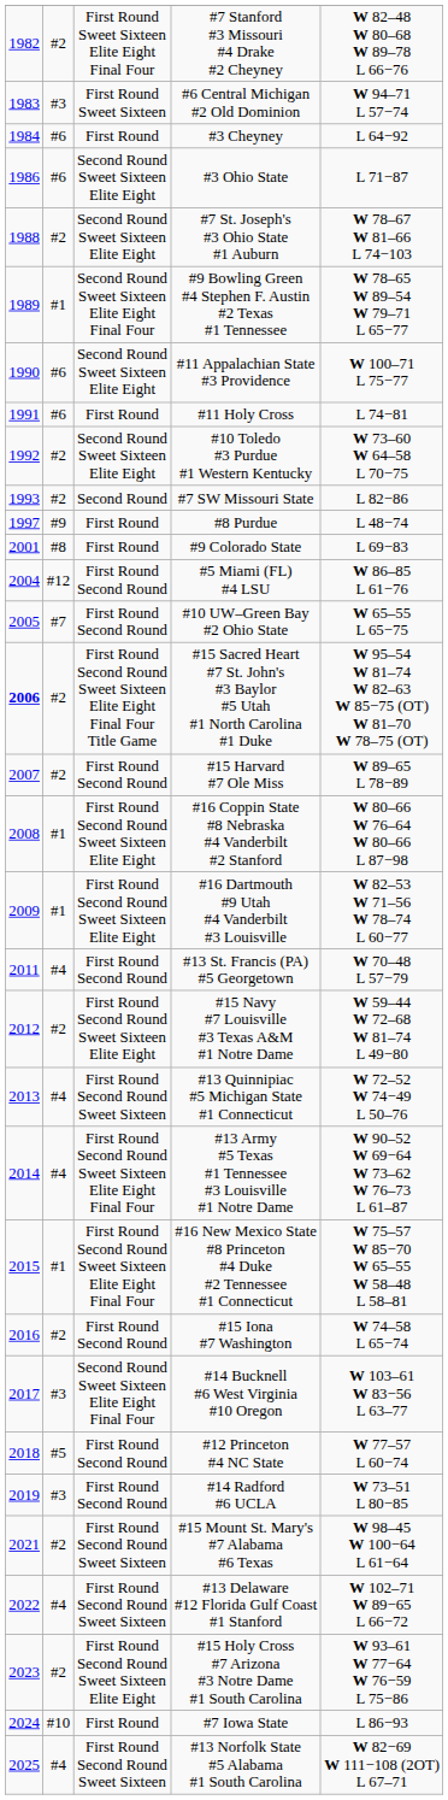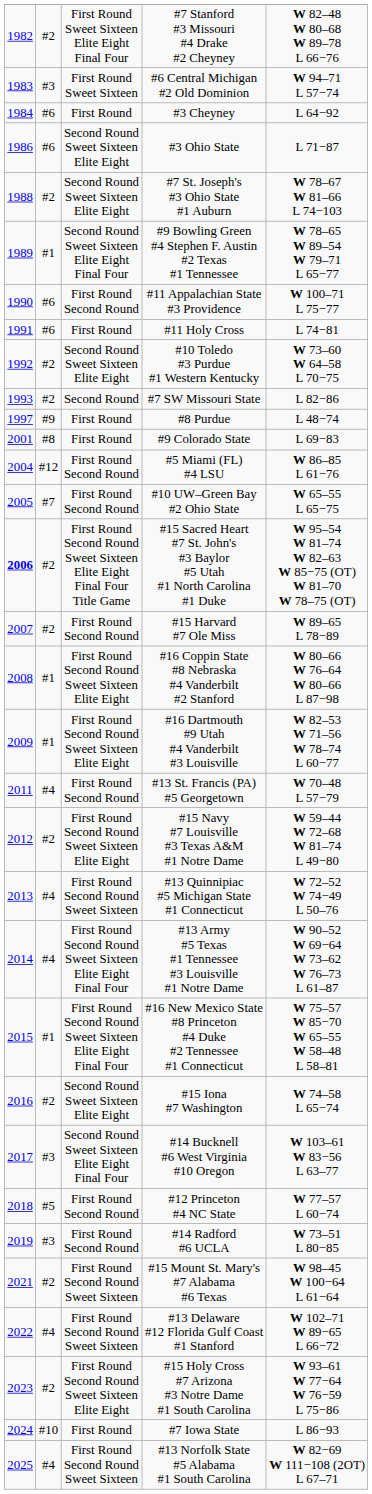 <table class="wikitable" style="text-align:center">
 <tr>
 </tr>
 <tr>
 <td rowspan=1><a href='#'>1982</a></td>
 <td>#2</td>
 <td>First Round<br>Sweet Sixteen<br>Elite Eight<br>Final Four</td>
 <td>#7 Stanford<br>#3 Missouri<br>#4 Drake<br>#2 Cheyney</td>
 <td><strong>W</strong> 82–48<br><strong>W</strong> 80–68<br><strong>W</strong> 89–78<br>L 66−76</td>
 </tr>
 <tr style="text-align:center;">
 <td rowspan=1><a href='#'>1983</a></td>
 <td>#3</td>
 <td>First Round<br>Sweet Sixteen</td>
 <td>#6 Central Michigan<br>#2 Old Dominion</td>
 <td><strong>W</strong> 94–71<br>L 57−74</td>
 </tr>
 <tr style="text-align:center;">
 <td rowspan=1><a href='#'>1984</a></td>
 <td>#6</td>
 <td>First Round</td>
 <td>#3 Cheyney</td>
 <td>L 64−92</td>
 </tr>
 <tr style="text-align:center;">
 <td rowspan=1><a href='#'>1986</a></td>
 <td>#6</td>
 <td>Second Round<br>Sweet Sixteen<br>Elite Eight</td>
 <td>#3 Ohio State</td>
 <td>L 71−87</td>
 </tr>
 <tr style="text-align:center;">
 <td rowspan=1><a href='#'>1988</a></td>
 <td>#2</td>
 <td>Second Round<br>Sweet Sixteen<br>Elite Eight</td>
 <td>#7 St. Joseph's<br>#3 Ohio State<br>#1 Auburn</td>
 <td><strong>W</strong> 78–67<br><strong>W</strong> 81–66<br>L 74−103</td>
 </tr>
 <tr style="text-align:center;">
 <td rowspan=1><a href='#'>1989</a></td>
 <td>#1</td>
 <td>Second Round<br>Sweet Sixteen<br>Elite Eight<br>Final Four</td>
 <td>#9 Bowling Green<br>#4 Stephen F. Austin<br>#2 Texas<br>#1 Tennessee</td>
 <td><strong>W</strong> 78–65<br><strong>W</strong> 89–54<br><strong>W</strong> 79–71<br>L 65−77</td>
 </tr>
 <tr style="text-align:center;">
 <td rowspan=1><a href='#'>1990</a></td>
 <td>#6</td>
-<td>Second Round<br>Sweet Sixteen<br>Elite Eight</td>
+<td>First Round<br>Second Round</td>
 <td>#11 Appalachian State<br>#3 Providence</td>
 <td><strong>W</strong> 100–71<br>L 75−77</td>
 </tr>
 <tr style="text-align:center;">
 <td rowspan=1><a href='#'>1991</a></td>
 <td>#6</td>
 <td>First Round</td>
 <td>#11 Holy Cross</td>
 <td>L 74−81</td>
 </tr>
 <tr style="text-align:center;">
 <td rowspan=1><a href='#'>1992</a></td>
 <td>#2</td>
 <td>Second Round<br>Sweet Sixteen<br>Elite Eight</td>
 <td>#10 Toledo<br>#3 Purdue<br>#1 Western Kentucky</td>
 <td><strong>W</strong> 73–60<br><strong>W</strong> 64–58<br>L 70−75</td>
 </tr>
 <tr style="text-align:center;">
 <td rowspan=1><a href='#'>1993</a></td>
 <td>#2</td>
 <td>Second Round</td>
 <td>#7 SW Missouri State</td>
 <td>L 82−86</td>
 </tr>
 <tr style="text-align:center;">
 <td rowspan=1><a href='#'>1997</a></td>
 <td>#9</td>
 <td>First Round</td>
 <td>#8 Purdue</td>
 <td>L 48−74</td>
 </tr>
 <tr style="text-align:center;">
 <td rowspan=1><a href='#'>2001</a></td>
 <td>#8</td>
 <td>First Round</td>
 <td>#9 Colorado State</td>
 <td>L 69−83</td>
 </tr>
 <tr style="text-align:center;">
 <td rowspan=1><a href='#'>2004</a></td>
 <td>#12</td>
 <td>First Round<br>Second Round</td>
 <td>#5 Miami (FL)<br>#4 LSU</td>
 <td><strong>W</strong> 86–85<br>L 61−76</td>
 </tr>
 <tr style="text-align:center;">
 <td rowspan=1><a href='#'>2005</a></td>
 <td>#7</td>
 <td>First Round<br>Second Round</td>
 <td>#10 UW–Green Bay<br>#2 Ohio State</td>
 <td><strong>W</strong> 65–55<br>L 65−75</td>
 </tr>
 <tr style="text-align:center;">
 <td rowspan=1><strong><a href='#'>2006</a></strong></td>
 <td>#2</td>
 <td>First Round<br>Second Round<br>Sweet Sixteen<br>Elite Eight<br>Final Four<br>Title Game</td>
 <td>#15 Sacred Heart<br>#7 St. John's<br>#3 Baylor<br>#5 Utah<br>#1 North Carolina<br>#1 Duke</td>
 <td><strong>W</strong> 95–54<br><strong>W</strong> 81–74<br><strong>W</strong> 82–63<br><strong>W</strong> 85−75 (OT)<br><strong>W</strong> 81–70<br><strong>W</strong> 78–75 (OT)</td>
 </tr>
 <tr style="text-align:center;">
 <td rowspan=1><a href='#'>2007</a></td>
 <td>#2</td>
 <td>First Round<br>Second Round</td>
 <td>#15 Harvard<br>#7 Ole Miss</td>
 <td><strong>W</strong> 89–65<br>L 78−89</td>
 </tr>
 <tr style="text-align:center;">
 <td rowspan=1><a href='#'>2008</a></td>
 <td>#1</td>
 <td>First Round<br>Second Round<br>Sweet Sixteen<br>Elite Eight</td>
 <td>#16 Coppin State<br>#8 Nebraska<br>#4 Vanderbilt<br>#2 Stanford</td>
 <td><strong>W</strong> 80–66<br><strong>W</strong> 76–64<br><strong>W</strong> 80–66<br>L 87−98</td>
 </tr>
 <tr style="text-align:center;">
 <td rowspan=1><a href='#'>2009</a></td>
 <td>#1</td>
 <td>First Round<br>Second Round<br>Sweet Sixteen<br>Elite Eight</td>
 <td>#16 Dartmouth<br>#9 Utah<br>#4 Vanderbilt<br>#3 Louisville</td>
 <td><strong>W</strong> 82–53<br><strong>W</strong> 71–56<br><strong>W</strong> 78–74<br>L 60−77</td>
 </tr>
 <tr style="text-align:center;">
 <td rowspan=1><a href='#'>2011</a></td>
 <td>#4</td>
 <td>First Round<br>Second Round</td>
 <td>#13 St. Francis (PA)<br>#5 Georgetown</td>
 <td><strong>W</strong> 70–48<br>L 57−79</td>
 </tr>
 <tr style="text-align:center;">
 <td rowspan=1><a href='#'>2012</a></td>
 <td>#2</td>
 <td>First Round<br>Second Round<br>Sweet Sixteen<br>Elite Eight</td>
 <td>#15 Navy<br>#7 Louisville<br>#3 Texas A&M<br>#1 Notre Dame</td>
 <td><strong>W</strong> 59–44<br><strong>W</strong> 72–68<br><strong>W</strong> 81–74<br>L 49−80</td>
 </tr>
 <tr style="text-align:center;">
 <td rowspan=1><a href='#'>2013</a></td>
 <td>#4</td>
 <td>First Round<br>Second Round<br>Sweet Sixteen</td>
 <td>#13 Quinnipiac<br>#5 Michigan State<br>#1 Connecticut</td>
 <td><strong>W</strong> 72–52<br><strong>W</strong> 74−49<br>L 50–76</td>
 </tr>
 <tr style="text-align:center;">
 <td rowspan=1><a href='#'>2014</a></td>
 <td>#4</td>
 <td>First Round<br>Second Round<br>Sweet Sixteen<br>Elite Eight<br>Final Four</td>
 <td>#13 Army<br>#5 Texas<br>#1 Tennessee<br>#3 Louisville<br>#1 Notre Dame</td>
 <td><strong>W</strong> 90–52<br><strong>W</strong> 69−64<br><strong>W</strong> 73–62<br><strong>W</strong> 76–73<br>L 61–87</td>
 </tr>
 <tr style="text-align:center;">
 <td rowspan=1><a href='#'>2015</a></td>
 <td>#1</td>
 <td>First Round<br>Second Round<br>Sweet Sixteen<br>Elite Eight<br>Final Four</td>
 <td>#16 New Mexico State<br>#8 Princeton<br>#4 Duke<br>#2 Tennessee<br>#1 Connecticut</td>
 <td><strong>W</strong> 75–57<br><strong>W</strong> 85−70<br><strong>W</strong> 65–55<br><strong>W</strong> 58–48<br>L 58–81</td>
 </tr>
 <tr style="text-align:center;">
 <td rowspan=1><a href='#'>2016</a></td>
 <td>#2</td>
-<td>First Round<br>Second Round</td>
+<td>Second Round<br>Sweet Sixteen<br>Elite Eight</td>
 <td>#15 Iona<br>#7 Washington</td>
 <td><strong>W</strong> 74–58<br>L 65−74</td>
 </tr>
 <tr style="text-align:center;">
 <td rowspan=1><a href='#'>2017</a></td>
 <td>#3</td>
 <td>Second Round<br>Sweet Sixteen<br>Elite Eight<br>Final Four</td>
 <td>#14 Bucknell<br>#6 West Virginia<br>#10 Oregon</td>
 <td><strong>W</strong> 103–61<br><strong>W</strong> 83−56<br>L 63–77</td>
 </tr>
 <tr style="text-align:center;">
 <td rowspan=1><a href='#'>2018</a></td>
 <td>#5</td>
 <td>First Round<br>Second Round</td>
 <td>#12 Princeton<br>#4 NC State</td>
 <td><strong>W</strong> 77–57<br>L 60−74</td>
 </tr>
 <tr style="text-align:center;">
 <td rowspan=1><a href='#'>2019</a></td>
 <td>#3</td>
 <td>First Round<br>Second Round</td>
 <td>#14 Radford<br>#6 UCLA</td>
 <td><strong>W</strong> 73–51<br>L 80−85</td>
 </tr>
 <tr style="text-align:center;">
 <td rowspan=1><a href='#'>2021</a></td>
 <td>#2</td>
 <td>First Round<br>Second Round<br>Sweet Sixteen</td>
 <td>#15 Mount St. Mary's<br>#7 Alabama<br>#6 Texas</td>
 <td><strong>W</strong> 98–45<br><strong>W</strong> 100−64<br>L 61−64</td>
 </tr>
 <tr style="text-align:center;">
 <td rowspan=1><a href='#'>2022</a></td>
 <td>#4</td>
 <td>First Round<br>Second Round<br>Sweet Sixteen</td>
 <td>#13 Delaware<br>#12 Florida Gulf Coast<br>#1 Stanford</td>
 <td><strong>W</strong> 102–71<br><strong>W</strong> 89−65<br>L 66−72</td>
 </tr>
 <tr style="text-align:center;">
 <td rowspan=1><a href='#'>2023</a></td>
 <td>#2</td>
 <td>First Round<br>Second Round<br>Sweet Sixteen<br>Elite Eight</td>
 <td>#15 Holy Cross<br>#7 Arizona<br>#3 Notre Dame<br>#1 South Carolina</td>
 <td><strong>W</strong> 93–61<br><strong>W</strong> 77−64<br><strong>W</strong> 76−59<br>L 75−86</td>
 </tr>
 <tr style="text-align:center;">
 <td rowspan=1><a href='#'>2024</a></td>
 <td>#10</td>
 <td>First Round</td>
 <td>#7 Iowa State</td>
 <td>L 86−93</td>
 </tr>
 <tr style="text-align:center;">
 <td rowspan=1><a href='#'>2025</a></td>
 <td>#4</td>
 <td>First Round<br>Second Round<br>Sweet Sixteen</td>
 <td>#13 Norfolk State<br>#5 Alabama<br>#1 South Carolina</td>
 <td><strong>W</strong> 82−69<br><strong>W</strong> 111−108 (2OT)<br>L 67–71</td>
 </tr>
 </table>
